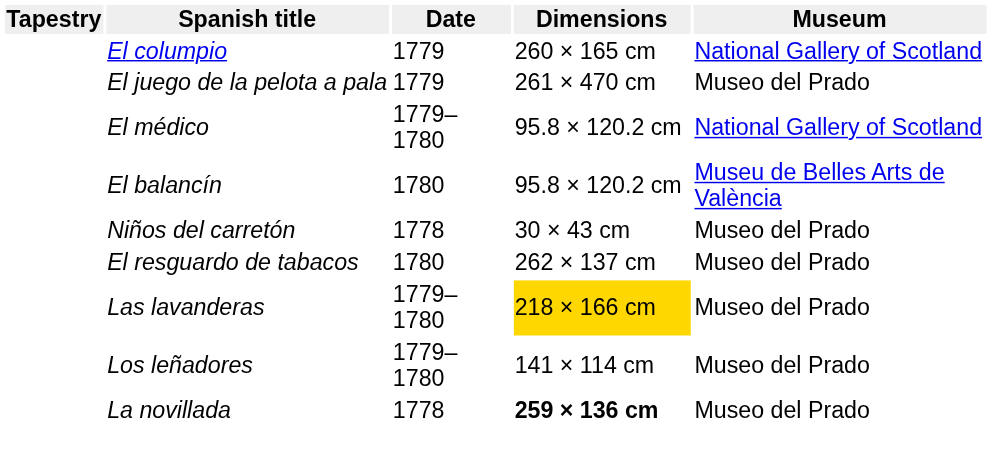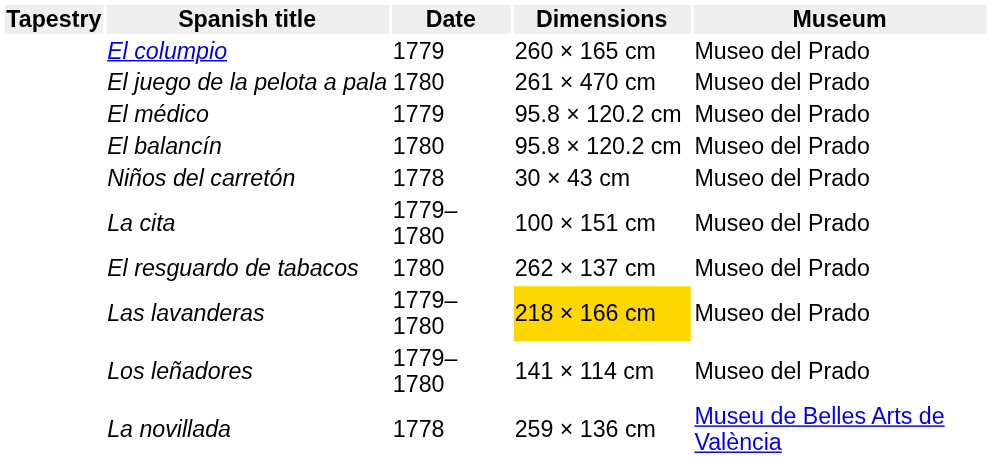 <table>
 <tr>
 <th style="background:#efefef;">Tapestry</th>
 <th style="background:#efefef;">Spanish title</th>
 <th style="background:#efefef" width="80px">Date</th>
 <th style="background:#efefef;" width="120px">Dimensions</th>
 <th style="background:#efefef;" width="200px">Museum</th>
 </tr>
 <tr>
 <td></td>
 <td><em><a href='#'>El columpio</a></em></td>
 <td>1779</td>
 <td>260 × 165 cm</td>
-<td><a href='#'>National Gallery of Scotland</a></td>
+<td>Museo del Prado</td>
 </tr>
 <tr ------>
 <td></td>
 <td><em>El juego de la pelota a pala</em></td>
-<td>1779</td>
+<td>1780</td>
 <td>261 × 470 cm</td>
 <td>Museo del Prado</td>
 </tr>
 <tr ------>
 <td></td>
 <td><em>El médico</em></td>
-<td>1779–1780</td>
+<td>1779</td>
 <td>95.8 × 120.2 cm</td>
-<td><a href='#'>National Gallery of Scotland</a></td>
+<td>Museo del Prado</td>
 </tr>
 <tr ------>
 <td></td>
 <td><em>El balancín</em></td>
 <td>1780</td>
 <td>95.8 × 120.2 cm</td>
-<td><a href='#'>Museu de Belles Arts de València</a></td>
+<td>Museo del Prado</td>
 </tr>
 <tr ------>
 <td></td>
 <td><em>Niños del carretón</em></td>
 <td>1778</td>
 <td>30 × 43 cm</td>
+<td>Museo del Prado</td>
+</tr>
+<tr ------>
+<td></td>
+<td><em>La cita</em></td>
+<td>1779–1780</td>
+<td>100 × 151 cm</td>
 <td>Museo del Prado</td>
 </tr>
 <tr ------>
 <td></td>
 <td><em>El resguardo de tabacos</em></td>
 <td>1780</td>
 <td>262 × 137 cm</td>
 <td>Museo del Prado</td>
 </tr>
 <tr ------>
 <td></td>
 <td><em>Las lavanderas</em></td>
 <td>1779–1780</td>
 <td style="background: gold;">218 × 166 cm</td>
 <td>Museo del Prado</td>
 </tr>
 <tr ------>
 <td></td>
 <td><em>Los leñadores</em></td>
 <td>1779–1780</td>
 <td>141 × 114 cm</td>
 <td>Museo del Prado</td>
 </tr>
 <tr ------>
 <td></td>
 <td><em>La novillada</em></td>
 <td>1778</td>
-<td><strong>259 × 136 cm</strong></td>
-<td>Museo del Prado</td>
+<td>259 × 136 cm</td>
+<td><a href='#'>Museu de Belles Arts de València</a></td>
 </tr>
 <tr ------>
 </tr>
 </table>
